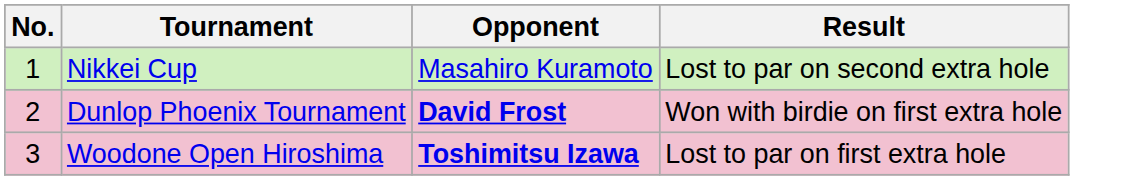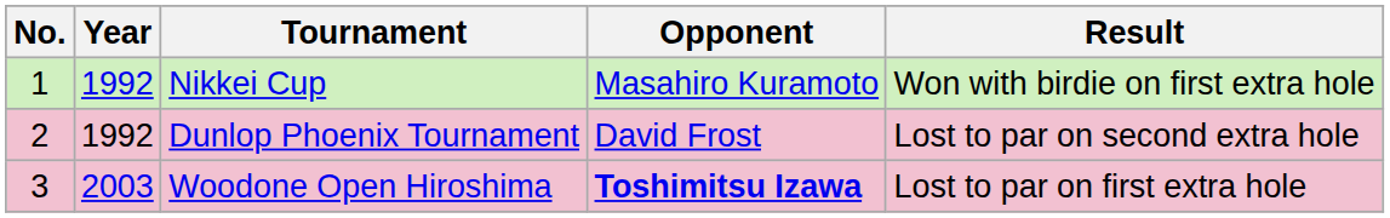 <table class="wikitable" style="font-size:95%;">
 <tr>
 <th>No.</th>
+<th>Year</th>
 <th>Tournament</th>
 <th>Opponent</th>
 <th>Result</th>
 </tr>
 <tr style="background:#D0F0C0;">
 <td align=center>1</td>
+<td><a href='#'>1992</a></td>
 <td><a href='#'>Nikkei Cup</a></td>
 <td> <a href='#'>Masahiro Kuramoto</a></td>
+<td>Won with birdie on first extra hole</td>
+</tr>
+<tr style="background:#F2C1D1;">
+<td align=center>2</td>
+<td>1992</td>
+<td><a href='#'>Dunlop Phoenix Tournament</a></td>
+<td> <a href='#'>David Frost</a></td>
 <td>Lost to par on second extra hole</td>
 </tr>
 <tr style="background:#F2C1D1;">
-<td align=center>2</td>
-<td><a href='#'>Dunlop Phoenix Tournament</a></td>
-<td><strong> <a href='#'>David Frost</a></strong></td>
-<td>Won with birdie on first extra hole</td>
-</tr>
-<tr style="background:#F2C1D1;">
 <td align=center>3</td>
+<td><a href='#'>2003</a></td>
 <td><a href='#'>Woodone Open Hiroshima</a></td>
 <td><strong> <a href='#'>Toshimitsu Izawa</a></strong></td>
 <td>Lost to par on first extra hole</td>
 </tr>
 </table>
